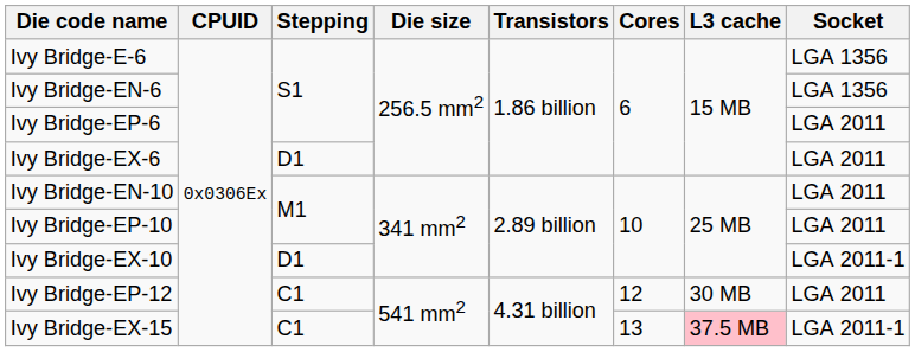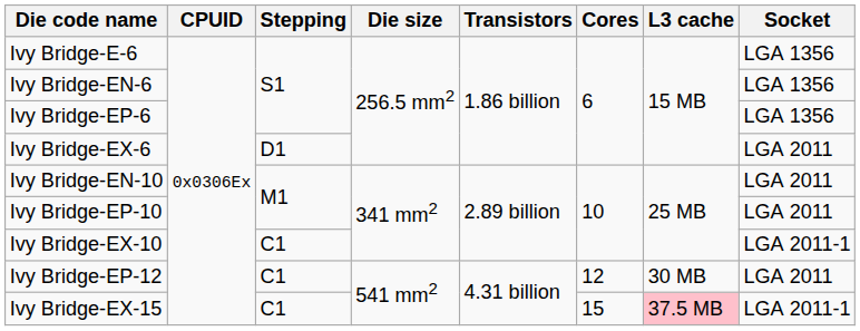 <table class="wikitable sortable">
 <tr>
 <th>Die code name</th>
 <th>CPUID</th>
 <th>Stepping</th>
 <th>Die size</th>
 <th>Transistors</th>
 <th>Cores</th>
 <th>L3 cache</th>
 <th>Socket</th>
 </tr>
 <tr>
 <td>Ivy Bridge-E-6</td>
 <td rowspan=9><code>0x0306Ex</code></td>
 <td rowspan=3>S1</td>
 <td rowspan=4>256.5 mm<sup>2</sup></td>
 <td rowspan=4>1.86 billion</td>
 <td rowspan=4>6</td>
 <td rowspan=4>15 MB</td>
 <td>LGA 1356</td>
 </tr>
 <tr>
 <td>Ivy Bridge-EN-6</td>
 <td>LGA 1356</td>
 </tr>
 <tr>
 <td>Ivy Bridge-EP-6</td>
-<td>LGA 2011</td>
+<td>LGA 1356</td>
 </tr>
 <tr>
 <td>Ivy Bridge-EX-6</td>
 <td>D1</td>
 <td>LGA 2011</td>
 </tr>
 <tr>
 <td>Ivy Bridge-EN-10</td>
 <td rowspan=2>M1</td>
 <td rowspan=3>341 mm<sup>2</sup></td>
 <td rowspan=3>2.89 billion</td>
 <td rowspan=3>10</td>
 <td rowspan=3>25 MB</td>
 <td>LGA 2011</td>
 </tr>
 <tr>
 <td>Ivy Bridge-EP-10</td>
 <td>LGA 2011</td>
 </tr>
 <tr>
 <td>Ivy Bridge-EX-10</td>
-<td>D1</td>
+<td>C1</td>
 <td>LGA 2011-1</td>
 </tr>
 <tr>
 <td>Ivy Bridge-EP-12</td>
 <td>C1</td>
 <td rowspan=2>541 mm<sup>2</sup></td>
 <td rowspan=2>4.31 billion</td>
 <td>12</td>
 <td>30 MB</td>
 <td>LGA 2011</td>
 </tr>
 <tr>
 <td>Ivy Bridge-EX-15</td>
 <td>C1</td>
-<td>13</td>
+<td>15</td>
 <td style="background: pink;">37.5 MB</td>
 <td>LGA 2011-1</td>
 </tr>
 </table>
